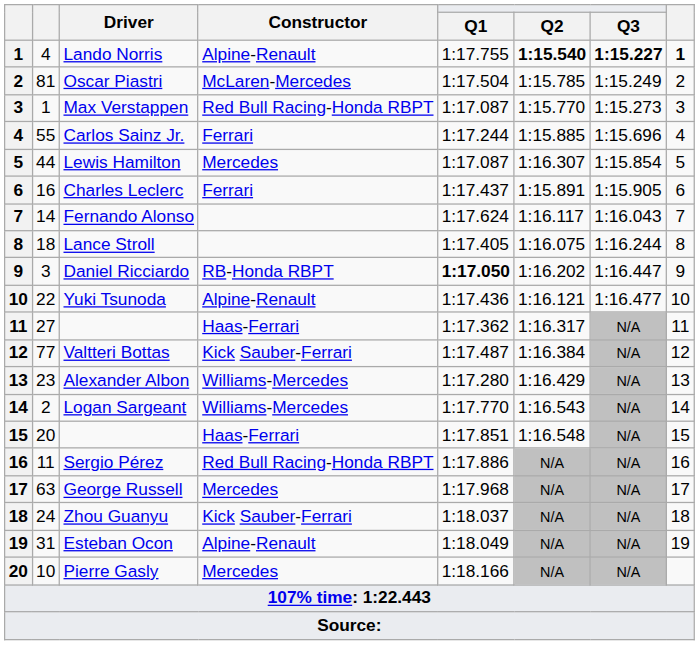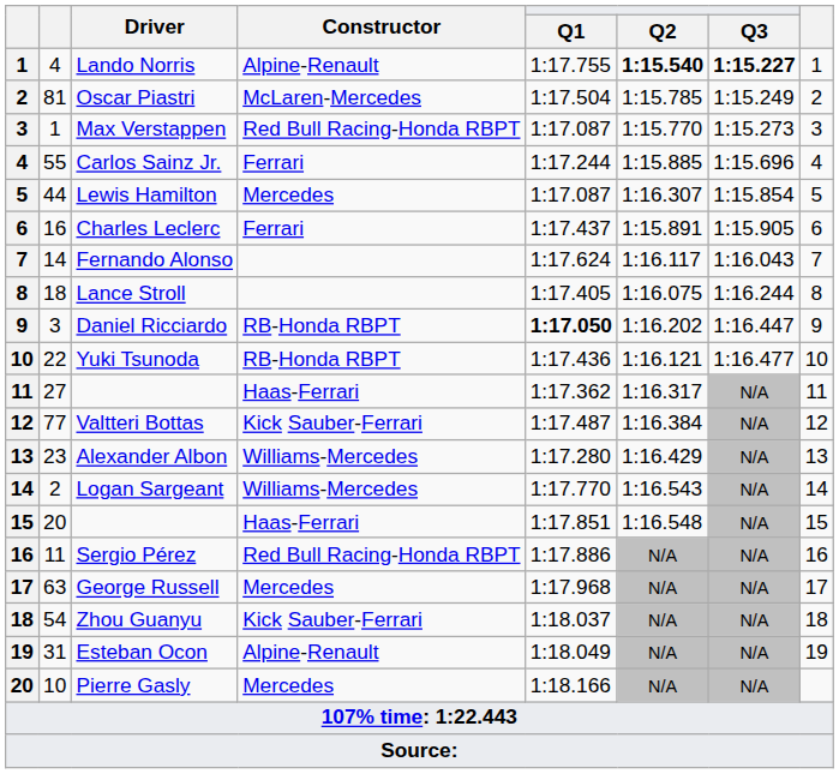 <table class="wikitable sortable" style="font-size: 85%;">
 <tr>
 <th rowspan="2"></th>
 <th rowspan="2"></th>
 <th rowspan="2">Driver</th>
 <th rowspan="2">Constructor</th>
 <th colspan="3" style="background:#eaecf0; text-align:center;"></th>
 <th rowspan="2"></th>
 </tr>
 <tr>
 <th scope="col">Q1</th>
 <th scope="col">Q2</th>
 <th scope="col">Q3</th>
 </tr>
 <tr>
 <th scope="row">1</th>
 <td align="center">4</td>
 <td> <a href='#'>Lando Norris</a></td>
 <td><a href='#'>Alpine</a>-<a href='#'>Renault</a></td>
 <td>1:17.755</td>
 <td><strong>1:15.540</strong></td>
 <td><strong>1:15.227</strong></td>
-<td align="center"><strong>1</strong></td>
+<td align="center">1</td>
 </tr>
 <tr>
 <th scope="row">2</th>
 <td align="center">81</td>
 <td> <a href='#'>Oscar Piastri</a></td>
 <td><a href='#'>McLaren</a>-<a href='#'>Mercedes</a></td>
 <td>1:17.504</td>
 <td>1:15.785</td>
 <td>1:15.249</td>
 <td align="center">2</td>
 </tr>
 <tr>
 <th scope="row">3</th>
 <td align="center">1</td>
 <td> <a href='#'>Max Verstappen</a></td>
 <td><a href='#'>Red Bull Racing</a>-<a href='#'>Honda RBPT</a></td>
 <td data-sort-value=1:17.088>1:17.087</td>
 <td>1:15.770</td>
 <td>1:15.273</td>
 <td align="center">3</td>
 </tr>
 <tr>
 <th scope="row">4</th>
 <td align="center">55</td>
 <td> <a href='#'>Carlos Sainz Jr.</a></td>
 <td><a href='#'>Ferrari</a></td>
 <td>1:17.244</td>
 <td>1:15.885</td>
 <td>1:15.696</td>
 <td align="center">4</td>
 </tr>
 <tr>
 <th scope="row">5</th>
 <td align="center">44</td>
 <td> <a href='#'>Lewis Hamilton</a></td>
 <td><a href='#'>Mercedes</a></td>
 <td data-sort-value=1:17.087>1:17.087</td>
 <td>1:16.307</td>
 <td>1:15.854</td>
 <td align="center">5</td>
 </tr>
 <tr>
 <th scope="row">6</th>
 <td align="center">16</td>
 <td> <a href='#'>Charles Leclerc</a></td>
 <td><a href='#'>Ferrari</a></td>
 <td>1:17.437</td>
 <td>1:15.891</td>
 <td>1:15.905</td>
 <td align="center">6</td>
 </tr>
 <tr>
 <th scope="row">7</th>
 <td align="center">14</td>
 <td> <a href='#'>Fernando Alonso</a></td>
 <td></td>
 <td>1:17.624</td>
 <td>1:16.117</td>
 <td>1:16.043</td>
 <td align="center">7</td>
 </tr>
 <tr>
 <th scope="row">8</th>
 <td align="center">18</td>
 <td> <a href='#'>Lance Stroll</a></td>
 <td></td>
 <td>1:17.405</td>
 <td>1:16.075</td>
 <td>1:16.244</td>
 <td align="center">8</td>
 </tr>
 <tr>
 <th scope="row">9</th>
 <td align="center">3</td>
 <td> <a href='#'>Daniel Ricciardo</a></td>
 <td><a href='#'>RB</a>-<a href='#'>Honda RBPT</a></td>
 <td><strong>1:17.050</strong></td>
 <td>1:16.202</td>
 <td>1:16.447</td>
 <td align="center">9</td>
 </tr>
 <tr>
 <th scope="row">10</th>
 <td align="center">22</td>
 <td> <a href='#'>Yuki Tsunoda</a></td>
-<td><a href='#'>Alpine</a>-<a href='#'>Renault</a></td>
+<td><a href='#'>RB</a>-<a href='#'>Honda RBPT</a></td>
 <td>1:17.436</td>
 <td>1:16.121</td>
 <td>1:16.477</td>
 <td align="center">10</td>
 </tr>
 <tr>
 <th scope="row">11</th>
 <td align="center">27</td>
 <td></td>
 <td><a href='#'>Haas</a>-<a href='#'>Ferrari</a></td>
 <td>1:17.362</td>
 <td>1:16.317</td>
 <td data-sort-value="11" align="center" style="background: silver"><small>N/A</small></td>
 <td align="center">11</td>
 </tr>
 <tr>
 <th scope="row">12</th>
 <td align="center">77</td>
 <td> <a href='#'>Valtteri Bottas</a></td>
 <td><a href='#'>Kick</a> <a href='#'>Sauber</a>-<a href='#'>Ferrari</a></td>
 <td>1:17.487</td>
 <td>1:16.384</td>
 <td data-sort-value="12" align="center" style="background: silver"><small>N/A</small></td>
 <td align="center">12</td>
 </tr>
 <tr>
 <th scope="row">13</th>
 <td align="center">23</td>
 <td> <a href='#'>Alexander Albon</a></td>
 <td><a href='#'>Williams</a>-<a href='#'>Mercedes</a></td>
 <td>1:17.280</td>
 <td>1:16.429</td>
 <td data-sort-value="13" align="center" style="background: silver"><small>N/A</small></td>
 <td align="center">13</td>
 </tr>
 <tr>
 <th scope="row">14</th>
 <td align="center">2</td>
 <td> <a href='#'>Logan Sargeant</a></td>
 <td><a href='#'>Williams</a>-<a href='#'>Mercedes</a></td>
 <td>1:17.770</td>
 <td>1:16.543</td>
 <td data-sort-value="14" align="center" style="background: silver"><small>N/A</small></td>
 <td align="center">14</td>
 </tr>
 <tr>
 <th scope="row">15</th>
 <td align="center">20</td>
 <td></td>
 <td><a href='#'>Haas</a>-<a href='#'>Ferrari</a></td>
 <td>1:17.851</td>
 <td>1:16.548</td>
 <td data-sort-value="15" align="center" style="background: silver"><small>N/A</small></td>
 <td align="center">15</td>
 </tr>
 <tr>
 <th scope="row">16</th>
 <td align="center">11</td>
 <td> <a href='#'>Sergio Pérez</a></td>
 <td><a href='#'>Red Bull Racing</a>-<a href='#'>Honda RBPT</a></td>
 <td>1:17.886</td>
 <td data-sort-value="16" align="center" style="background: silver"><small>N/A</small></td>
 <td data-sort-value="16" align="center" style="background: silver"><small>N/A</small></td>
 <td align="center">16</td>
 </tr>
 <tr>
 <th scope="row">17</th>
 <td align="center">63</td>
 <td> <a href='#'>George Russell</a></td>
 <td><a href='#'>Mercedes</a></td>
 <td>1:17.968</td>
 <td data-sort-value="17" align="center" style="background: silver"><small>N/A</small></td>
 <td data-sort-value="17" align="center" style="background: silver"><small>N/A</small></td>
 <td align="center">17</td>
 </tr>
 <tr>
 <th scope="row">18</th>
-<td align="center">24</td>
+<td align="center">54</td>
 <td> <a href='#'>Zhou Guanyu</a></td>
 <td><a href='#'>Kick</a> <a href='#'>Sauber</a>-<a href='#'>Ferrari</a></td>
 <td>1:18.037</td>
 <td data-sort-value="18" align="center" style="background: silver"><small>N/A</small></td>
 <td data-sort-value="18" align="center" style="background: silver"><small>N/A</small></td>
 <td align="center">18</td>
 </tr>
 <tr>
 <th scope="row">19</th>
 <td align="center">31</td>
 <td> <a href='#'>Esteban Ocon</a></td>
 <td><a href='#'>Alpine</a>-<a href='#'>Renault</a></td>
 <td>1:18.049</td>
 <td data-sort-value="19" align="center" style="background: silver"><small>N/A</small></td>
 <td data-sort-value="19" align="center" style="background: silver"><small>N/A</small></td>
 <td align="center">19</td>
 </tr>
 <tr>
 <th scope="row">20</th>
 <td align="center">10</td>
 <td> <a href='#'>Pierre Gasly</a></td>
 <td><a href='#'>Mercedes</a></td>
 <td>1:18.166</td>
 <td data-sort-value="20" align="center" style="background: silver"><small>N/A</small></td>
 <td data-sort-value="20" align="center" style="background: silver"><small>N/A</small></td>
 <td data-sort-value="20" align="center"></td>
 </tr>
 <tr class="sortbottom">
 <td colspan="8" style="background-color:#eaecf0;text-align:center"><strong><a href='#'>107% time</a>: 1:22.443</strong></td>
 </tr>
 <tr class="sortbottom">
 <td colspan="8" style="background-color:#eaecf0;text-align:center"><strong>Source:</strong></td>
 </tr>
 </table>
